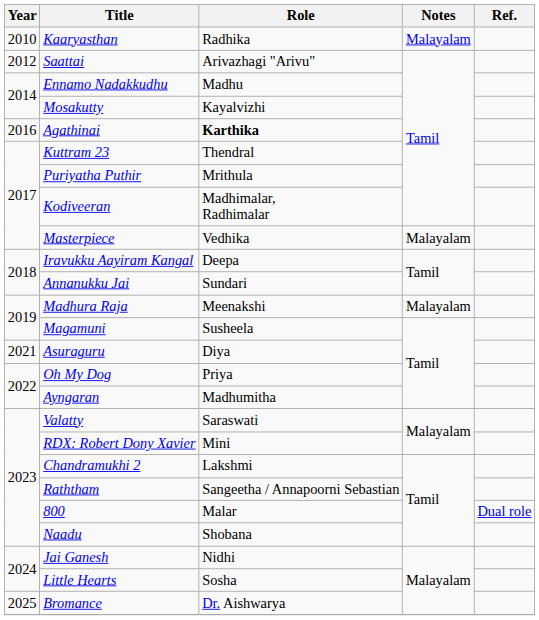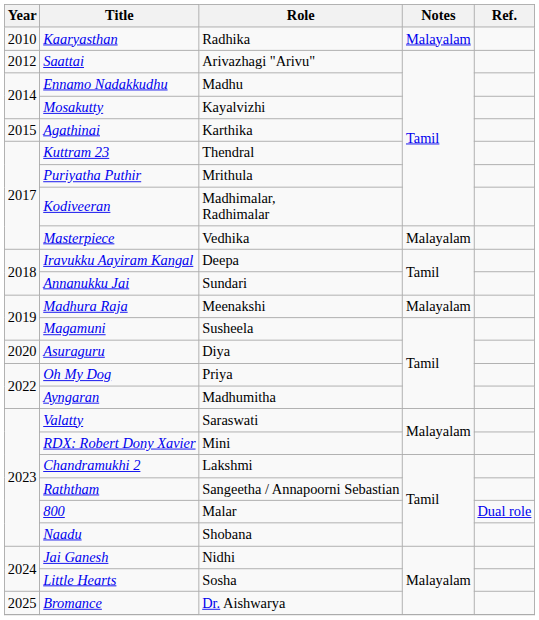 <table Class="wikitable sortable">
 <tr>
 <th>Year</th>
 <th>Title</th>
 <th>Role</th>
 <th class="unsortable">Notes</th>
 <th class="unsortable">Ref.</th>
 </tr>
 <tr>
 <td>2010</td>
 <td><em><a href='#'>Kaaryasthan</a></em></td>
 <td>Radhika</td>
 <td><a href='#'>Malayalam</a></td>
 <td></td>
 </tr>
 <tr>
 <td>2012</td>
 <td><em><a href='#'>Saattai</a></em></td>
 <td>Arivazhagi "Arivu"</td>
 <td rowspan="7"><a href='#'>Tamil</a></td>
 <td></td>
 </tr>
 <tr>
 <td rowspan=2>2014</td>
 <td><em><a href='#'>Ennamo Nadakkudhu</a></em></td>
 <td>Madhu</td>
 <td></td>
 </tr>
 <tr>
 <td><em><a href='#'>Mosakutty</a></em></td>
 <td>Kayalvizhi</td>
 <td></td>
 </tr>
 <tr>
-<td>2016</td>
+<td>2015</td>
 <td><em><a href='#'>Agathinai</a></em></td>
-<td><strong>Karthika</strong></td>
+<td>Karthika</td>
 <td></td>
 </tr>
 <tr>
 <td rowspan="4">2017</td>
 <td><em><a href='#'>Kuttram 23</a></em></td>
 <td>Thendral</td>
 <td></td>
 </tr>
 <tr>
 <td><em><a href='#'>Puriyatha Puthir</a></em></td>
 <td>Mrithula</td>
 <td></td>
 </tr>
 <tr>
 <td><em><a href='#'>Kodiveeran</a></em></td>
 <td>Madhimalar,<br> Radhimalar</td>
 <td></td>
 </tr>
 <tr>
 <td><em><a href='#'>Masterpiece</a></em></td>
 <td>Vedhika</td>
 <td>Malayalam</td>
 <td></td>
 </tr>
 <tr>
 <td rowspan="2">2018</td>
 <td><em><a href='#'>Iravukku Aayiram Kangal</a></em></td>
 <td>Deepa</td>
 <td rowspan="2">Tamil</td>
 <td></td>
 </tr>
 <tr>
 <td><em><a href='#'>Annanukku Jai</a></em></td>
 <td>Sundari</td>
 <td></td>
 </tr>
 <tr>
 <td rowspan="2">2019</td>
 <td><em><a href='#'>Madhura Raja</a></em></td>
 <td>Meenakshi</td>
 <td>Malayalam</td>
 <td></td>
 </tr>
 <tr>
 <td><em><a href='#'>Magamuni</a></em></td>
 <td>Susheela</td>
 <td rowspan="4">Tamil</td>
 <td></td>
 </tr>
 <tr>
-<td>2021</td>
+<td>2020</td>
 <td><em><a href='#'>Asuraguru</a></em></td>
 <td>Diya</td>
 <td></td>
 </tr>
 <tr>
 <td rowspan="2">2022</td>
 <td><em><a href='#'>Oh My Dog</a></em></td>
 <td>Priya</td>
 <td></td>
 </tr>
 <tr>
 <td><em><a href='#'>Ayngaran</a></em></td>
 <td>Madhumitha</td>
 <td></td>
 </tr>
 <tr>
 <td rowspan="6">2023</td>
 <td><em><a href='#'>Valatty</a></em></td>
 <td>Saraswati</td>
 <td rowspan="2">Malayalam</td>
 <td></td>
 </tr>
 <tr>
 <td><em><a href='#'>RDX: Robert Dony Xavier</a></em></td>
 <td>Mini</td>
 <td></td>
 </tr>
 <tr>
 <td><em><a href='#'>Chandramukhi 2</a></em></td>
 <td>Lakshmi</td>
 <td rowspan="4">Tamil</td>
 <td></td>
 </tr>
 <tr>
 <td><em><a href='#'>Raththam</a></em></td>
 <td>Sangeetha / Annapoorni Sebastian</td>
 <td></td>
 </tr>
 <tr>
 <td><em><a href='#'>800</a></em></td>
 <td>Malar</td>
 <td><a href='#'>Dual role</a></td>
 </tr>
 <tr>
 <td><em><a href='#'>Naadu</a></em></td>
 <td>Shobana</td>
 <td></td>
 </tr>
 <tr>
 <td rowspan="2">2024</td>
 <td><em><a href='#'> Jai Ganesh</a></em></td>
 <td>Nidhi</td>
 <td rowspan="3">Malayalam</td>
 <td></td>
 </tr>
 <tr>
 <td><em><a href='#'>Little Hearts</a></em></td>
 <td>Sosha</td>
 <td></td>
 </tr>
 <tr>
 <td>2025</td>
 <td><em><a href='#'>Bromance</a></em></td>
 <td><a href='#'>Dr.</a> Aishwarya</td>
 <td></td>
 </tr>
 <tr>
 </tr>
 </table>
